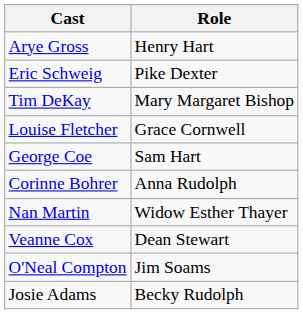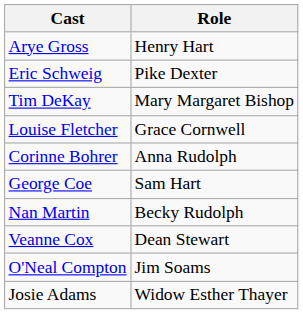 <table class="wikitable">
 <tr>
 <th colspan="1">Cast</th>
 <th>Role</th>
 </tr>
 <tr>
 <td rowspan="1"><a href='#'>Arye Gross</a></td>
 <td>Henry Hart</td>
 </tr>
 <tr>
 <td rowspan="1"><a href='#'>Eric Schweig</a></td>
 <td>Pike Dexter</td>
 </tr>
 <tr>
 <td rowspan="1"><a href='#'>Tim DeKay</a></td>
 <td>Mary Margaret Bishop</td>
 </tr>
 <tr>
 <td rowspan="1"><a href='#'>Louise Fletcher</a></td>
 <td>Grace Cornwell</td>
 </tr>
 <tr>
+<td rowspan="1"><a href='#'>Corinne Bohrer</a></td>
+<td>Anna Rudolph</td>
+</tr>
+<tr>
 <td rowspan="1"><a href='#'>George Coe</a></td>
 <td>Sam Hart</td>
 </tr>
 <tr>
-<td rowspan="1"><a href='#'>Corinne Bohrer</a></td>
-<td>Anna Rudolph</td>
-</tr>
-<tr>
 <td rowspan="1"><a href='#'>Nan Martin</a></td>
-<td>Widow Esther Thayer</td>
+<td>Becky Rudolph</td>
 </tr>
 <tr>
 <td rowspan="1"><a href='#'>Veanne Cox</a></td>
 <td>Dean Stewart</td>
 </tr>
 <tr>
 <td rowspan="1"><a href='#'>O'Neal Compton</a></td>
 <td>Jim Soams</td>
 </tr>
 <tr>
 <td>Josie Adams</td>
-<td>Becky Rudolph</td>
+<td>Widow Esther Thayer</td>
 </tr>
 </table>
